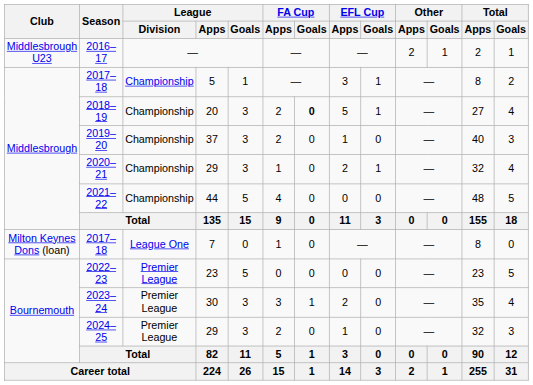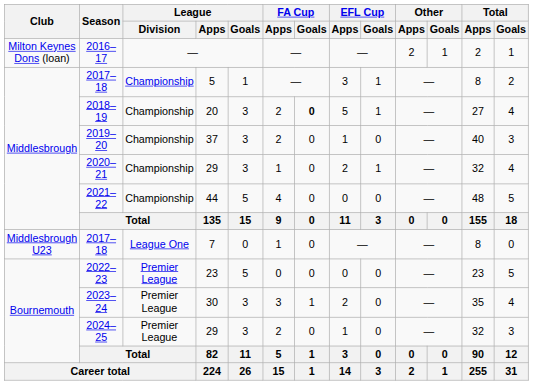 <table class=wikitable style="text-align:center">
 <tr>
 <th rowspan="2">Club</th>
 <th rowspan="2">Season</th>
 <th colspan="3">League</th>
 <th colspan="2"><a href='#'>FA Cup</a></th>
 <th colspan="2"><a href='#'>EFL Cup</a></th>
 <th colspan="2">Other</th>
 <th colspan="2">Total</th>
 </tr>
 <tr>
 <th>Division</th>
 <th>Apps</th>
 <th>Goals</th>
 <th>Apps</th>
 <th>Goals</th>
 <th>Apps</th>
 <th>Goals</th>
 <th>Apps</th>
 <th>Goals</th>
 <th>Apps</th>
 <th>Goals</th>
 </tr>
 <tr>
-<td><a href='#'>Middlesbrough U23</a></td>
+<td><a href='#'>Milton Keynes Dons</a> (loan)</td>
 <td><a href='#'>2016–17</a></td>
 <td colspan="3">—</td>
 <td colspan="2">—</td>
 <td colspan="2">—</td>
 <td>2</td>
 <td>1</td>
 <td>2</td>
 <td>1</td>
 </tr>
 <tr>
 <td rowspan="6"><a href='#'>Middlesbrough</a></td>
 <td><a href='#'>2017–18</a></td>
 <td><a href='#'>Championship</a></td>
 <td>5</td>
 <td>1</td>
 <td colspan="2">—</td>
 <td>3</td>
 <td>1</td>
 <td colspan="2">—</td>
 <td>8</td>
 <td>2</td>
 </tr>
 <tr>
 <td><a href='#'>2018–19</a></td>
 <td>Championship</td>
 <td>20</td>
 <td>3</td>
 <td>2</td>
 <td><strong>0</strong></td>
 <td>5</td>
 <td>1</td>
 <td colspan="2">—</td>
 <td>27</td>
 <td>4</td>
 </tr>
 <tr>
 <td><a href='#'>2019–20</a></td>
 <td>Championship</td>
 <td>37</td>
 <td>3</td>
 <td>2</td>
 <td>0</td>
 <td>1</td>
 <td>0</td>
 <td colspan="2">—</td>
 <td>40</td>
 <td>3</td>
 </tr>
 <tr>
 <td><a href='#'>2020–21</a></td>
 <td>Championship</td>
 <td>29</td>
 <td>3</td>
 <td>1</td>
 <td>0</td>
 <td>2</td>
 <td>1</td>
 <td colspan="2">—</td>
 <td>32</td>
 <td>4</td>
 </tr>
 <tr>
 <td><a href='#'>2021–22</a></td>
 <td>Championship</td>
 <td>44</td>
 <td>5</td>
 <td>4</td>
 <td>0</td>
 <td>0</td>
 <td>0</td>
 <td colspan="2">—</td>
 <td>48</td>
 <td>5</td>
 </tr>
 <tr>
 <th colspan="2">Total</th>
 <th>135</th>
 <th>15</th>
 <th>9</th>
 <th>0</th>
 <th>11</th>
 <th>3</th>
 <th>0</th>
 <th>0</th>
 <th>155</th>
 <th>18</th>
 </tr>
 <tr>
-<td><a href='#'>Milton Keynes Dons</a> (loan)</td>
+<td><a href='#'>Middlesbrough U23</a></td>
 <td><a href='#'>2017–18</a></td>
 <td><a href='#'>League One</a></td>
 <td>7</td>
 <td>0</td>
 <td>1</td>
 <td>0</td>
 <td colspan="2">—</td>
 <td colspan="2">—</td>
 <td>8</td>
 <td>0</td>
 </tr>
 <tr>
 <td rowspan="4"><a href='#'>Bournemouth</a></td>
 <td><a href='#'>2022–23</a></td>
 <td><a href='#'>Premier League</a></td>
 <td>23</td>
 <td>5</td>
 <td>0</td>
 <td>0</td>
 <td>0</td>
 <td>0</td>
 <td colspan="2">—</td>
 <td>23</td>
 <td>5</td>
 </tr>
 <tr>
 <td><a href='#'>2023–24</a></td>
 <td>Premier League</td>
 <td>30</td>
 <td>3</td>
 <td>3</td>
 <td>1</td>
 <td>2</td>
 <td>0</td>
 <td colspan="2">—</td>
 <td>35</td>
 <td>4</td>
 </tr>
 <tr>
 <td><a href='#'>2024–25</a></td>
 <td>Premier League</td>
 <td>29</td>
 <td>3</td>
 <td>2</td>
 <td>0</td>
 <td>1</td>
 <td>0</td>
 <td colspan="2">—</td>
 <td>32</td>
 <td>3</td>
 </tr>
 <tr>
 <th colspan="2">Total</th>
 <th>82</th>
 <th>11</th>
 <th>5</th>
 <th>1</th>
 <th>3</th>
 <th>0</th>
 <th>0</th>
 <th>0</th>
 <th>90</th>
 <th>12</th>
 </tr>
 <tr>
 <th colspan="3">Career total</th>
 <th>224</th>
 <th>26</th>
 <th>15</th>
 <th>1</th>
 <th>14</th>
 <th>3</th>
 <th>2</th>
 <th>1</th>
 <th>255</th>
 <th>31</th>
 </tr>
 </table>
